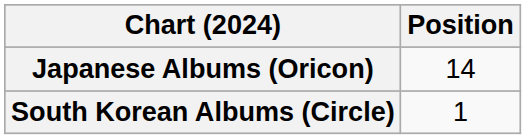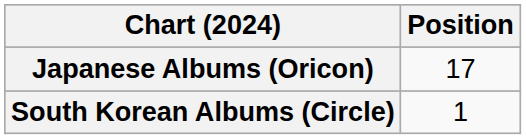 <table class="wikitable sortable plainrowheaders" style="text-align:center">
 <tr>
 <th scope="col">Chart (2024)</th>
 <th scope="col">Position</th>
 </tr>
 <tr>
 <th scope="row">Japanese Albums (Oricon)</th>
-<td>14</td>
+<td>17</td>
 </tr>
 <tr>
 <th scope="row">South Korean Albums (Circle)</th>
 <td>1</td>
 </tr>
 </table>
